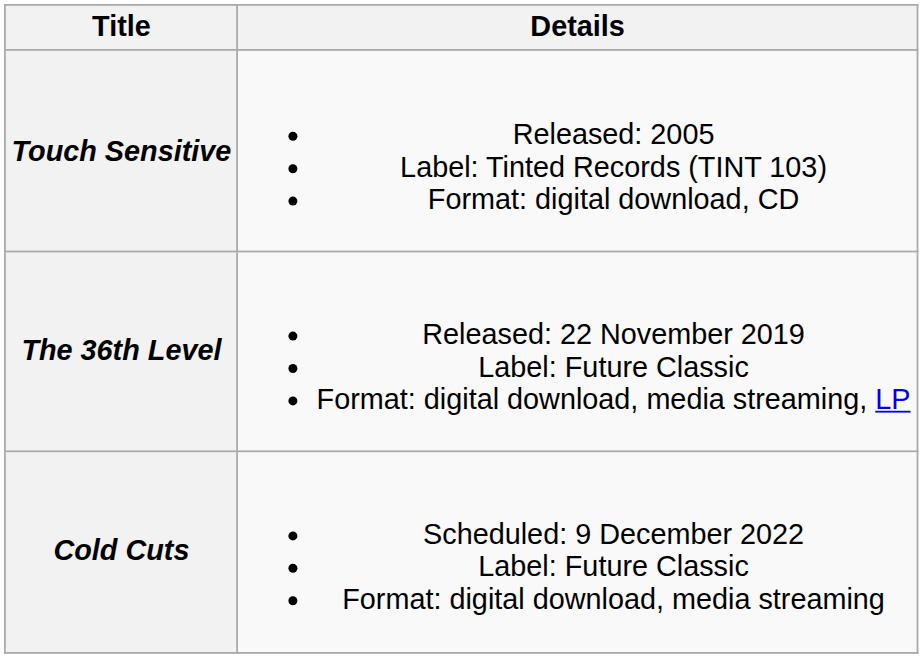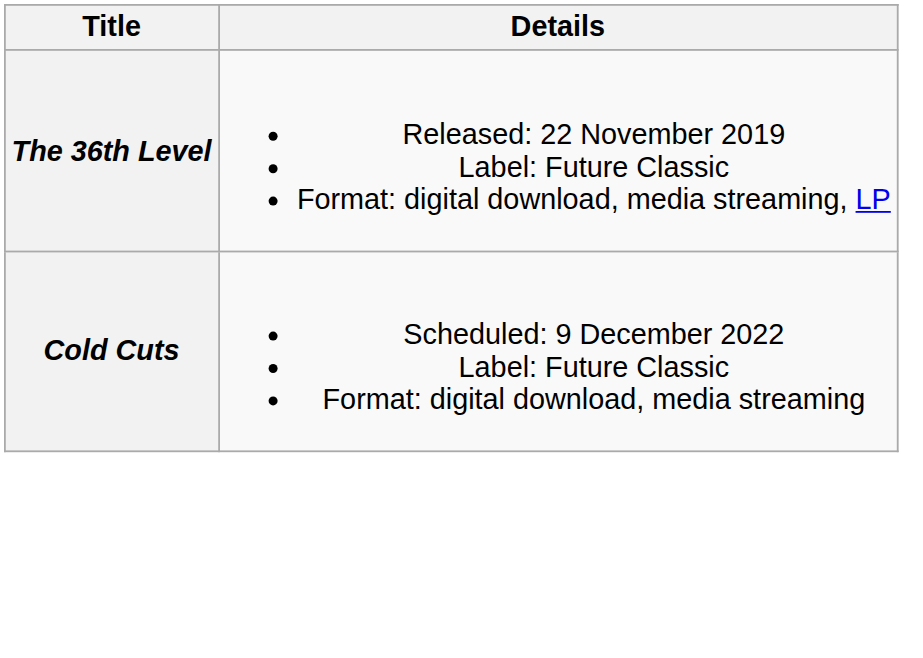 <table class="wikitable plainrowheaders" style="text-align:center;" border="1">
 <tr>
 <th>Title</th>
 <th>Details</th>
-</tr>
-<tr>
-<th scope="row"><em>Touch Sensitive</em></th>
-<td><br><ul><li>Released: 2005</li><li>Label: Tinted Records (TINT 103)</li><li>Format: digital download, CD</li></ul></td>
 </tr>
 <tr>
 <th scope="row"><em>The 36th Level</em></th>
 <td><br><ul><li>Released: 22 November 2019</li><li>Label: Future Classic</li><li>Format: digital download, media streaming, <a href='#'>LP</a></li></ul></td>
 </tr>
 <tr>
 <th scope="row"><em>Cold Cuts</em></th>
 <td><br><ul><li>Scheduled: 9 December 2022</li><li>Label: Future Classic</li><li>Format: digital download, media streaming</li></ul></td>
 </tr>
 </table>
